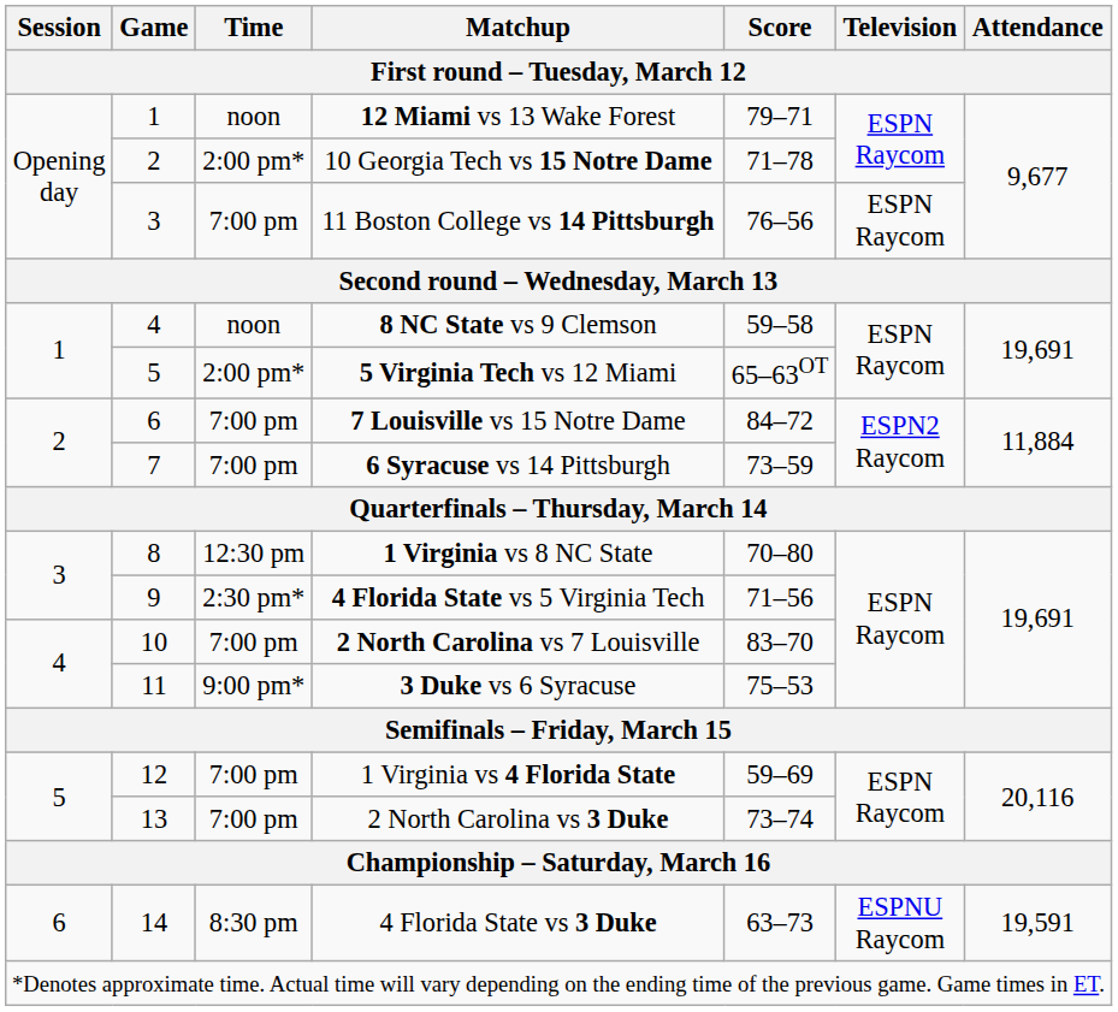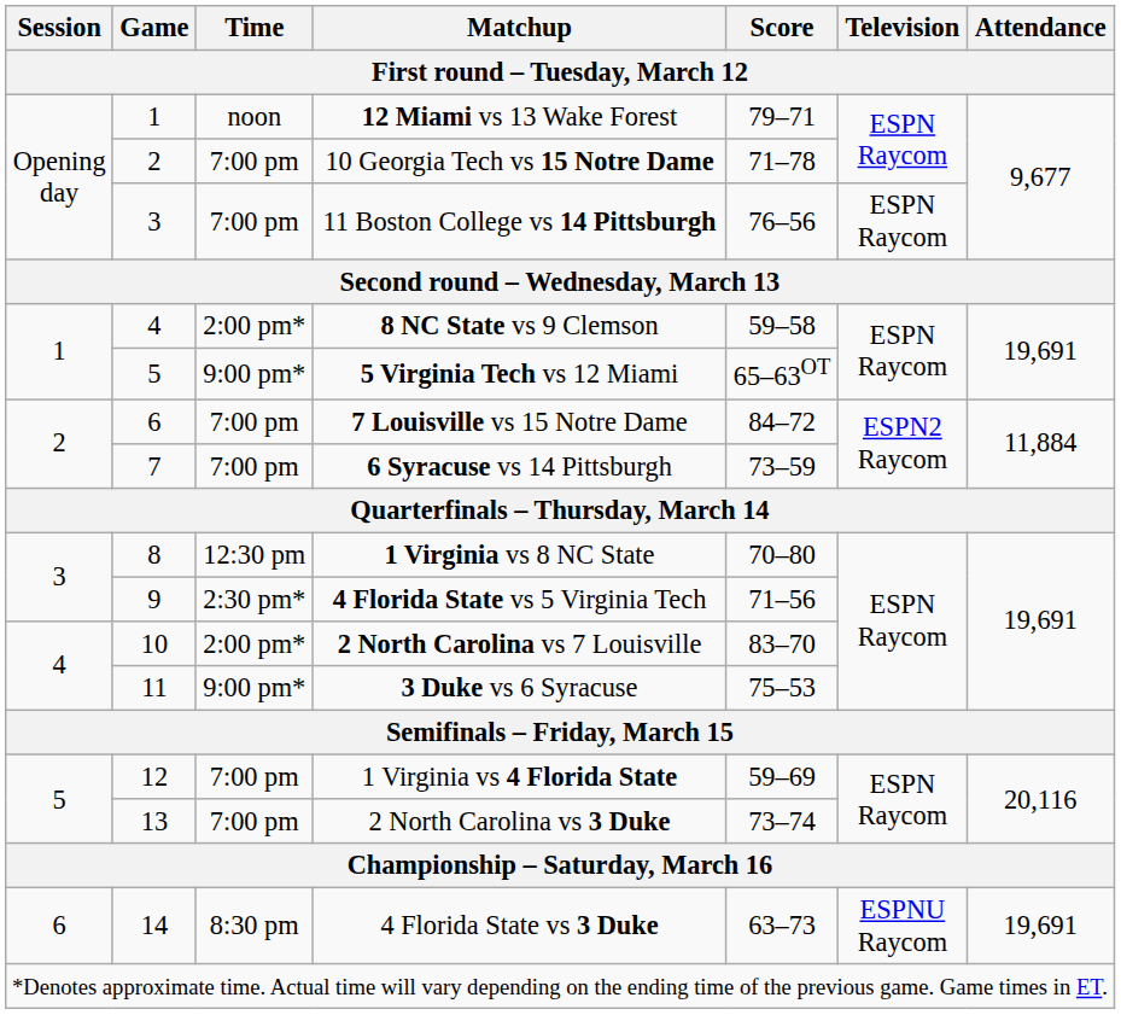 <table class="wikitable" style="font-size: 95%;text-align:center">
 <tr>
 <th>Session</th>
 <th>Game</th>
 <th>Time</th>
 <th>Matchup</th>
 <th>Score</th>
 <th>Television</th>
 <th>Attendance</th>
 </tr>
 <tr>
 <th colspan=7>First round – Tuesday, March 12</th>
 </tr>
 <tr>
 <td rowspan=3>Opening<br>day</td>
 <td>1</td>
 <td>noon</td>
 <td><strong>12 Miami</strong> vs 13 Wake Forest</td>
 <td>79–71</td>
 <td rowspan=2><a href='#'>ESPN</a><br><a href='#'>Raycom</a></td>
 <td rowspan=3>9,677</td>
 </tr>
 <tr>
 <td>2</td>
-<td>2:00 pm*</td>
+<td>7:00 pm</td>
 <td>10 Georgia Tech vs <strong>15 Notre Dame</strong></td>
 <td>71–78</td>
 </tr>
 <tr>
 <td>3</td>
 <td>7:00 pm</td>
 <td>11 Boston College vs <strong>14 Pittsburgh</strong></td>
 <td>76–56</td>
 <td rowspan=1>ESPN<br>Raycom</td>
 </tr>
 <tr>
 <th colspan=7>Second round – Wednesday, March 13</th>
 </tr>
 <tr>
 <td rowspan=2>1</td>
 <td>4</td>
-<td>noon</td>
+<td>2:00 pm*</td>
 <td><strong>8 NC State</strong> vs 9 Clemson</td>
 <td>59–58</td>
 <td rowspan=2>ESPN<br>Raycom</td>
 <td rowspan=2>19,691</td>
 </tr>
 <tr>
 <td>5</td>
-<td>2:00 pm*</td>
+<td>9:00 pm*</td>
 <td><strong>5 Virginia Tech</strong> vs 12 Miami</td>
 <td>65–63<sup>OT</sup></td>
 </tr>
 <tr>
 <td rowspan=2>2</td>
 <td>6</td>
 <td>7:00 pm</td>
 <td><strong>7 Louisville</strong> vs 15 Notre Dame</td>
 <td>84–72</td>
 <td rowspan=2><a href='#'>ESPN2</a><br>Raycom</td>
 <td rowspan=2>11,884</td>
 </tr>
 <tr>
 <td>7</td>
 <td>7:00 pm</td>
 <td><strong>6 Syracuse</strong> vs 14 Pittsburgh</td>
 <td>73–59</td>
 </tr>
 <tr>
 <th colspan=7>Quarterfinals – Thursday, March 14</th>
 </tr>
 <tr>
 <td rowspan=2>3</td>
 <td>8</td>
 <td>12:30 pm</td>
 <td><strong>1 Virginia</strong> vs 8 NC State</td>
 <td>70–80</td>
 <td rowspan=4>ESPN<br>Raycom</td>
 <td rowspan=4>19,691</td>
 </tr>
 <tr>
 <td>9</td>
 <td>2:30 pm*</td>
 <td><strong>4 Florida State</strong> vs 5 Virginia Tech</td>
 <td>71–56</td>
 </tr>
 <tr>
 <td rowspan=2>4</td>
 <td>10</td>
-<td>7:00 pm</td>
+<td>2:00 pm*</td>
 <td><strong>2 North Carolina</strong> vs 7 Louisville</td>
 <td>83–70</td>
 </tr>
 <tr>
 <td>11</td>
 <td>9:00 pm*</td>
 <td><strong>3 Duke</strong> vs 6 Syracuse</td>
 <td>75–53</td>
 </tr>
 <tr>
 <th colspan=7>Semifinals – Friday, March 15</th>
 </tr>
 <tr>
 <td rowspan=2>5</td>
 <td>12</td>
 <td>7:00 pm</td>
 <td>1 Virginia vs <strong>4 Florida State</strong></td>
 <td>59–69</td>
 <td rowspan=2>ESPN<br>Raycom</td>
 <td rowspan=2>20,116</td>
 </tr>
 <tr>
 <td>13</td>
 <td>7:00 pm</td>
 <td>2 North Carolina vs <strong>3 Duke</strong></td>
 <td>73–74</td>
 </tr>
 <tr>
 <th colspan=7>Championship – Saturday, March 16</th>
 </tr>
 <tr>
 <td rowspan=1>6</td>
 <td>14</td>
 <td>8:30 pm</td>
 <td>4 Florida State vs <strong>3 Duke</strong></td>
 <td>63–73</td>
 <td><a href='#'>ESPNU</a><br>Raycom</td>
-<td rowspan=1>19,591</td>
+<td rowspan=1>19,691</td>
 </tr>
 <tr>
 <td colspan=7><small>*Denotes approximate time. Actual time will vary depending on the ending time of the previous game. Game times in <a href='#'>ET</a>.</small></td>
 </tr>
 </table>
